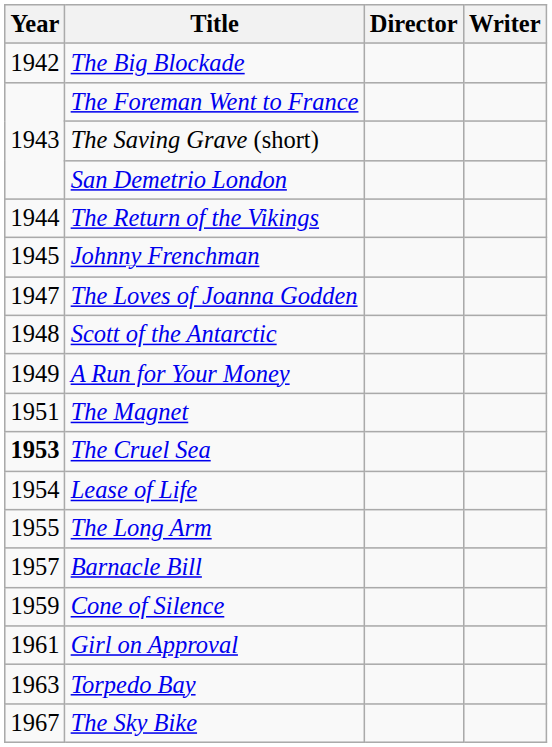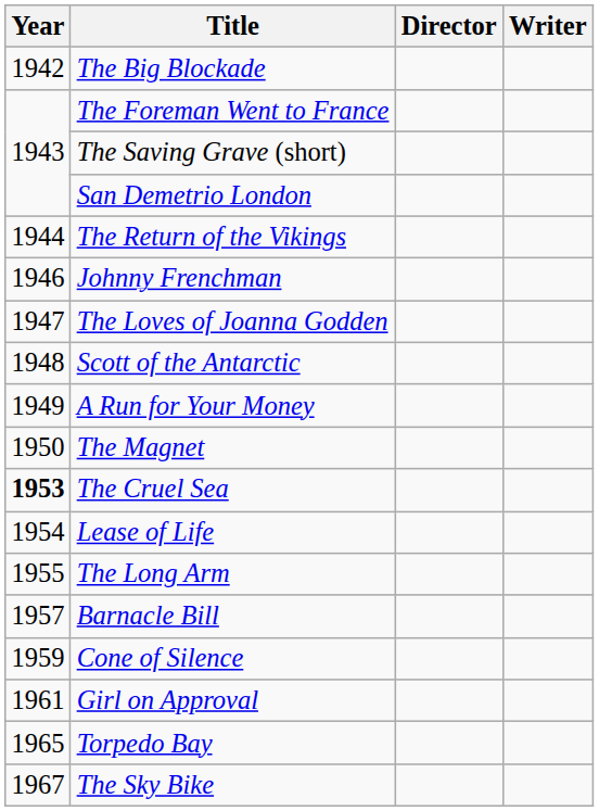 <table class="wikitable">
 <tr>
 <th>Year</th>
 <th>Title</th>
 <th>Director</th>
 <th>Writer</th>
 </tr>
 <tr>
 <td>1942</td>
 <td><em><a href='#'>The Big Blockade</a></em></td>
 <td></td>
 <td></td>
 </tr>
 <tr>
 <td rowspan=3>1943</td>
 <td><em><a href='#'>The Foreman Went to France</a></em></td>
 <td></td>
 <td></td>
 </tr>
 <tr>
 <td><em>The Saving Grave</em> (short)</td>
 <td></td>
 <td></td>
 </tr>
 <tr>
 <td><em><a href='#'>San Demetrio London</a></em></td>
 <td></td>
 <td></td>
 </tr>
 <tr>
 <td>1944</td>
 <td><em><a href='#'>The Return of the Vikings</a></em></td>
 <td></td>
 <td></td>
 </tr>
 <tr>
-<td>1945</td>
+<td>1946</td>
 <td><em><a href='#'>Johnny Frenchman</a></em></td>
 <td></td>
 <td></td>
 </tr>
 <tr>
 <td>1947</td>
 <td><em><a href='#'>The Loves of Joanna Godden</a></em></td>
 <td></td>
 <td></td>
 </tr>
 <tr>
 <td>1948</td>
 <td><em><a href='#'>Scott of the Antarctic</a></em></td>
 <td></td>
 <td></td>
 </tr>
 <tr>
 <td>1949</td>
 <td><em><a href='#'>A Run for Your Money</a></em></td>
 <td></td>
 <td></td>
 </tr>
 <tr>
-<td>1951</td>
+<td>1950</td>
 <td><em><a href='#'>The Magnet</a></em></td>
 <td></td>
 <td></td>
 </tr>
 <tr>
 <td><strong>1953</strong></td>
 <td><em><a href='#'>The Cruel Sea</a></em></td>
 <td></td>
 <td></td>
 </tr>
 <tr>
 <td>1954</td>
 <td><em><a href='#'>Lease of Life</a></em></td>
 <td></td>
 <td></td>
 </tr>
 <tr>
 <td>1955</td>
 <td><em><a href='#'>The Long Arm</a></em></td>
 <td></td>
 <td></td>
 </tr>
 <tr>
 <td>1957</td>
 <td><em><a href='#'>Barnacle Bill</a></em></td>
 <td></td>
 <td></td>
 </tr>
 <tr>
 <td>1959</td>
 <td><em><a href='#'>Cone of Silence</a></em></td>
 <td></td>
 <td></td>
 </tr>
 <tr>
 <td>1961</td>
 <td><em><a href='#'>Girl on Approval</a></em></td>
 <td></td>
 <td></td>
 </tr>
 <tr>
-<td>1963</td>
+<td>1965</td>
 <td><em><a href='#'>Torpedo Bay</a></em></td>
 <td></td>
 <td></td>
 </tr>
 <tr>
 <td>1967</td>
 <td><em><a href='#'>The Sky Bike</a></em></td>
 <td></td>
 <td></td>
 </tr>
 </table>
